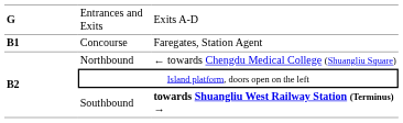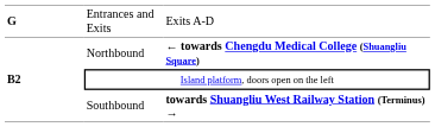 <table cellspacing=0 cellpadding=3>
 <tr>
 <td style="border-top:solid 1px gray;border-bottom:solid 1px gray;" width=100><strong>G</strong></td>
 <td style="border-top:solid 1px gray;border-bottom:solid 1px gray;" width=100>Entrances and Exits</td>
 <td style="border-top:solid 1px gray;border-bottom:solid 1px gray;" width=350>Exits A-D</td>
 </tr>
 <tr>
-<td style="border-bottom:solid 1px gray;"><strong>B1</strong></td>
-<td style="border-bottom:solid 1px gray;">Concourse</td>
-<td style="border-bottom:solid 1px gray;">Faregates, Station Agent</td>
-</tr>
-<tr>
 <td style="border-bottom:solid 1px gray;" rowspan=3><strong>B2</strong></td>
 <td>Northbound</td>
-<td>←  towards <a href='#'>Chengdu Medical College</a> <small>(<a href='#'>Shuangliu Square</a>)</small></td>
+<td><strong>←  towards <a href='#'>Chengdu Medical College</a> <small>(<a href='#'>Shuangliu Square</a>)</small></strong></td>
 </tr>
 <tr>
 <td style="border-right:solid 2px black;border-left:solid 2px black;border-top:solid 2px black;border-bottom:solid 2px black;text-align:center;" colspan=2><small><a href='#'>Island platform</a>, doors open on the left</small></td>
 </tr>
 <tr>
 <td style="border-bottom:solid 1px gray;">Southbound</td>
 <td style="border-bottom:solid 1px gray;"><strong>  towards <a href='#'>Shuangliu West Railway Station</a> <small>(Terminus)</small> →</strong></td>
 </tr>
 </table>
